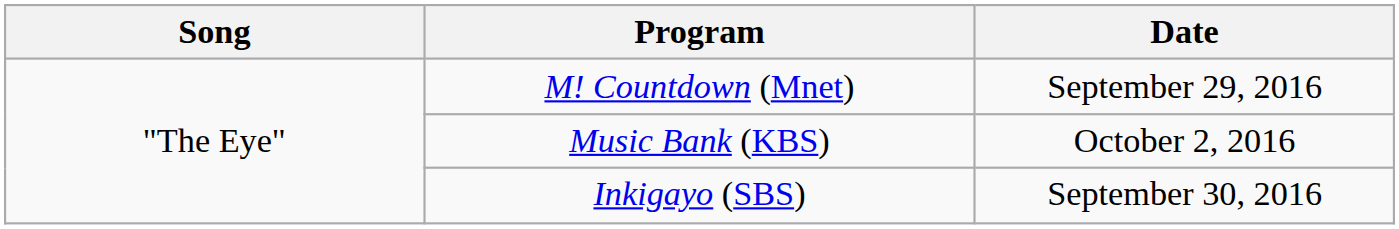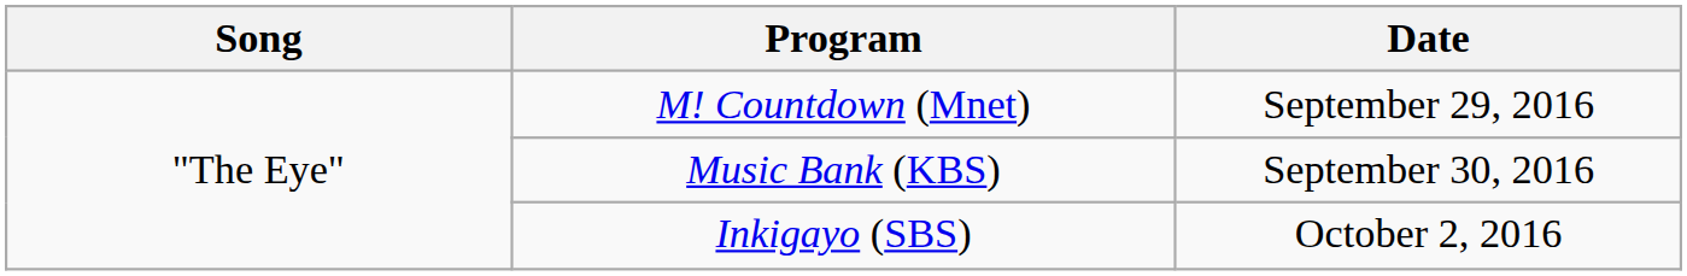 <table class="wikitable" style="text-align:center; width:650px;">
 <tr>
 <th style="width:150px;">Song</th>
 <th style="width:200px;">Program</th>
 <th style="width:150px;">Date</th>
 </tr>
 <tr>
 <td rowspan="3">"The Eye"</td>
 <td><em><a href='#'>M! Countdown</a></em> (<a href='#'>Mnet</a>)</td>
 <td>September 29, 2016</td>
 </tr>
 <tr>
 <td><em><a href='#'>Music Bank</a></em> (<a href='#'>KBS</a>)</td>
-<td>October 2, 2016</td>
+<td>September 30, 2016</td>
 </tr>
 <tr>
 <td><em><a href='#'>Inkigayo</a></em> (<a href='#'>SBS</a>)</td>
-<td>September 30, 2016</td>
+<td>October 2, 2016</td>
 </tr>
 </table>
